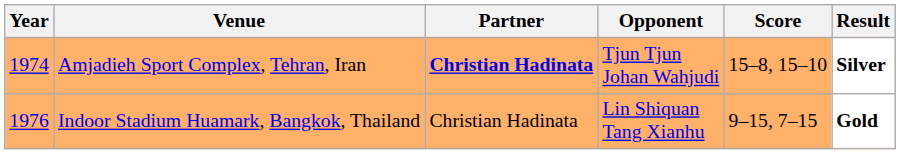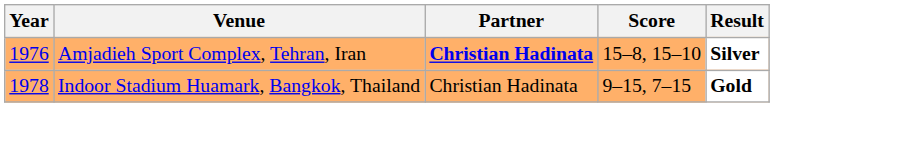 <table class="sortable wikitable" style="font-size: 90%;">
 <tr>
 <th>Year</th>
 <th>Venue</th>
 <th>Partner</th>
-<th>Opponent</th>
 <th>Score</th>
 <th>Result</th>
 </tr>
 <tr style="background:#FFB069">
-<td align="center"><a href='#'>1974</a></td>
+<td align="center"><a href='#'>1976</a></td>
 <td align="left"><a href='#'>Amjadieh Sport Complex</a>, <a href='#'>Tehran</a>, Iran</td>
 <td align="left"><strong> <a href='#'>Christian Hadinata</a></strong></td>
-<td align="left"> <a href='#'>Tjun Tjun</a><br> <a href='#'>Johan Wahjudi</a></td>
 <td align="left">15–8, 15–10</td>
 <td style="text-align:left; background:white"> <strong>Silver</strong></td>
 </tr>
 <tr style="background:#FFB069">
-<td align="center"><a href='#'>1976</a></td>
+<td align="center"><a href='#'>1978</a></td>
 <td align="left"><a href='#'>Indoor Stadium Huamark</a>, <a href='#'>Bangkok</a>, Thailand</td>
 <td align="left"> Christian Hadinata</td>
-<td align="left"> <a href='#'>Lin Shiquan</a><br> <a href='#'>Tang Xianhu</a></td>
 <td align="left">9–15, 7–15</td>
 <td style="text-align:left; background:white"> <strong>Gold</strong></td>
 </tr>
 </table>
